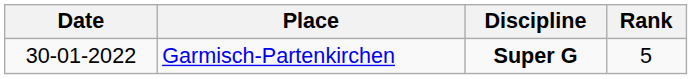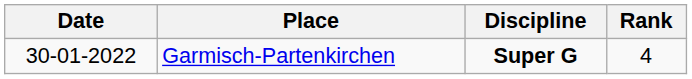 <table class="wikitable" width=40% style="font-size:100%; text-align:center;">
 <tr>
 <th>Date</th>
 <th>Place</th>
 <th>Discipline</th>
 <th>Rank</th>
 </tr>
 <tr>
 <td>30-01-2022</td>
 <td align=left> <a href='#'>Garmisch-Partenkirchen</a></td>
 <td><strong>Super G</strong></td>
-<td>5</td>
+<td>4</td>
 </tr>
 </table>
